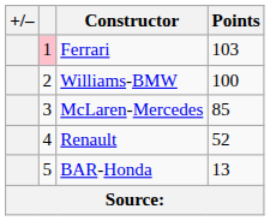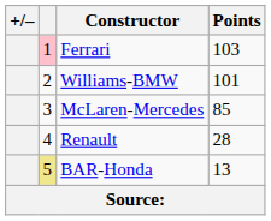 <table class="wikitable" style="font-size: 85%;">
 <tr>
 <th scope="col">+/–</th>
 <th scope="col"></th>
 <th scope="col">Constructor</th>
 <th scope="col">Points</th>
 </tr>
 <tr>
 <th scope="row"></th>
 <td align="center" style="background: pink;">1</td>
 <td> <a href='#'>Ferrari</a></td>
 <td>103</td>
 </tr>
 <tr>
 <th scope="row"></th>
 <td align="center">2</td>
 <td> <a href='#'>Williams</a>-<a href='#'>BMW</a></td>
-<td>100</td>
+<td>101</td>
 </tr>
 <tr>
 <th scope="row"></th>
 <td align="center">3</td>
 <td> <a href='#'>McLaren</a>-<a href='#'>Mercedes</a></td>
 <td>85</td>
 </tr>
 <tr>
 <th scope="row"></th>
 <td align="center">4</td>
 <td> <a href='#'>Renault</a></td>
-<td>52</td>
+<td>28</td>
 </tr>
 <tr>
 <th scope="row"></th>
-<td align="center">5</td>
+<td align="center" style="background: khaki;">5</td>
 <td> <a href='#'>BAR</a>-<a href='#'>Honda</a></td>
 <td>13</td>
 </tr>
 <tr>
 <th colspan=4>Source: </th>
 </tr>
 </table>
